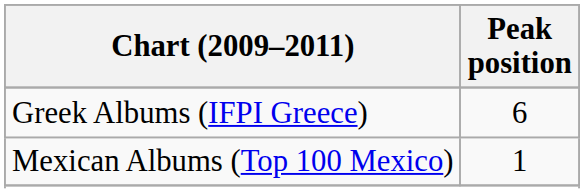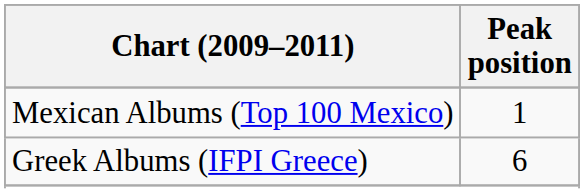 <table class="wikitable sortable">
 <tr>
 <th style="text-align:center;">Chart (2009–2011)</th>
 <th style="text-align:center;">Peak<br>position</th>
 </tr>
 <tr>
 </tr>
 <tr>
+<td align="left">Mexican Albums (<a href='#'>Top 100 Mexico</a>)</td>
+<td style="text-align:center;">1</td>
+</tr>
+<tr>
 <td align="left">Greek Albums (<a href='#'>IFPI Greece</a>)</td>
 <td style="text-align:center;">6</td>
-</tr>
-<tr>
-<td align="left">Mexican Albums (<a href='#'>Top 100 Mexico</a>)</td>
-<td style="text-align:center;">1</td>
 </tr>
 <tr>
 </tr>
 <tr>
 </tr>
 <tr>
 </tr>
 <tr>
 </tr>
 <tr>
 </tr>
 </table>
